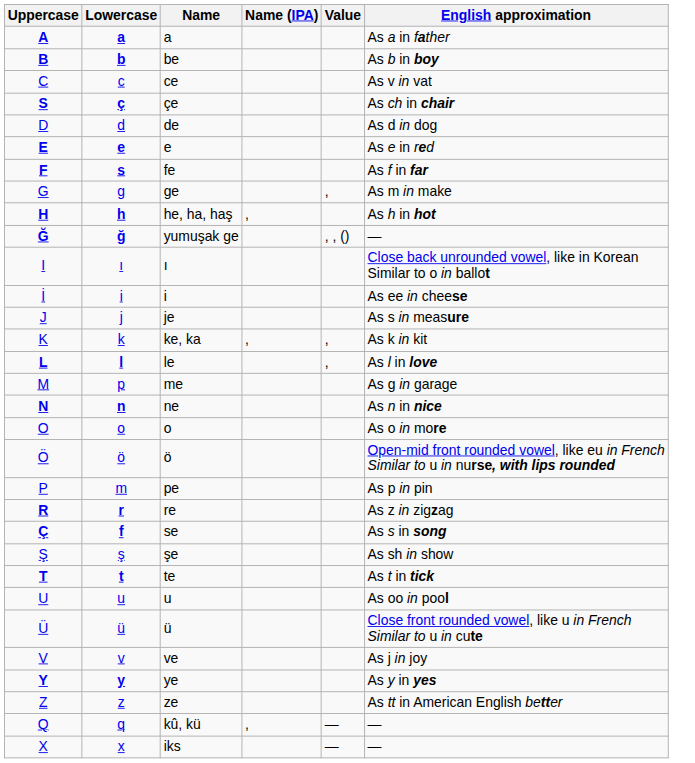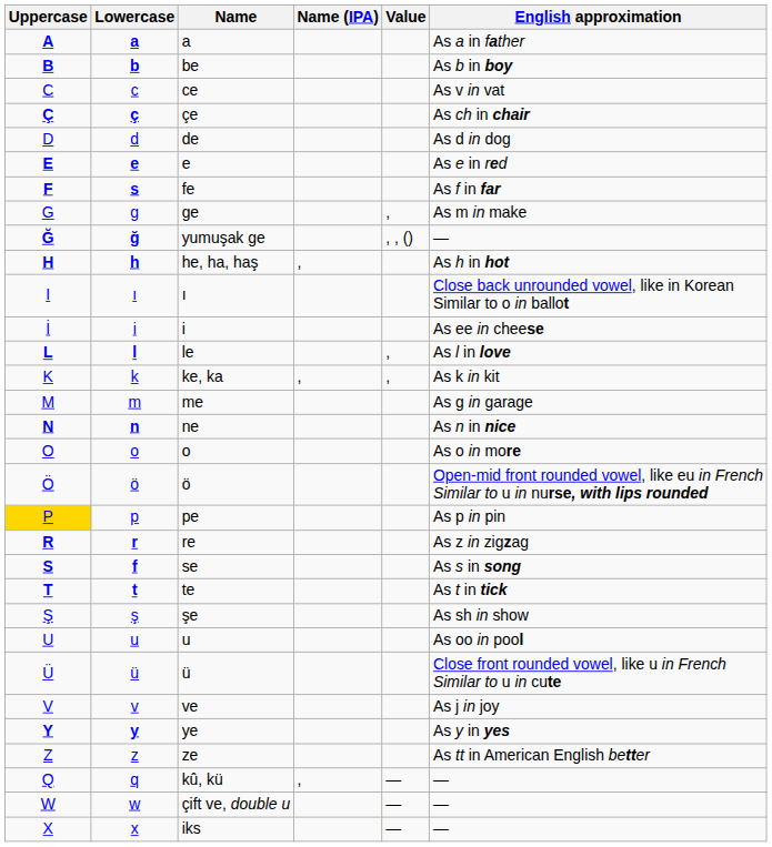 <table class="wikitable">
 <tr>
 <th>Uppercase</th>
 <th>Lowercase</th>
 <th>Name</th>
 <th>Name (<a href='#'>IPA</a>)</th>
 <th>Value</th>
 <th><a href='#'>English</a> approximation</th>
 </tr>
 <tr>
 <td style="text-align:center"><strong><a href='#'>A</a></strong></td>
 <td style="text-align:center"><strong><a href='#'>a</a></strong></td>
 <td>a</td>
 <td></td>
 <td></td>
 <td>As <em>a</em> in <em>f<strong>a</strong>ther</em></td>
 </tr>
 <tr>
 <td style="text-align:center"><strong><a href='#'>B</a></strong></td>
 <td style="text-align:center"><strong><a href='#'>b</a></strong></td>
 <td>be</td>
 <td></td>
 <td></td>
 <td>As <em>b</em> in <strong><em>b<strong>oy<em></td>
 </tr>
 <tr>
 <td style="text-align:center"></strong><a href='#'>C</a><strong></td>
 <td style="text-align:center"></strong><a href='#'>c</a><strong></td>
 <td>ce</td>
 <td></td>
 <td></td>
 <td>As </em>v<em> in </em></strong>v</strong>at</em></td>
 </tr>
 <tr>
-<td style="text-align:center"><strong><a href='#'>S</a></strong></td>
+<td style="text-align:center"><strong><a href='#'>Ç</a></strong></td>
 <td style="text-align:center"><strong><a href='#'>ç</a></strong></td>
 <td>çe</td>
 <td></td>
 <td></td>
 <td>As <em>ch</em> in <strong><em>ch<strong>air<em></td>
 </tr>
 <tr>
 <td style="text-align:center"></strong><a href='#'>D</a><strong></td>
 <td style="text-align:center"></strong><a href='#'>d</a><strong></td>
 <td>de</td>
 <td></td>
 <td></td>
 <td>As </em>d<em> in </em></strong>d</strong>og</em></td>
 </tr>
 <tr>
 <td style="text-align:center"><strong><a href='#'>E</a></strong></td>
 <td style="text-align:center"><strong><a href='#'>e</a></strong></td>
 <td>e</td>
 <td></td>
 <td></td>
 <td>As <em>e</em> in <em>r<strong>e</strong>d</em></td>
 </tr>
 <tr>
 <td style="text-align:center"><strong><a href='#'>F</a></strong></td>
 <td style="text-align:center"><strong><a href='#'>s</a></strong></td>
 <td>fe</td>
 <td></td>
 <td></td>
 <td>As <em>f</em> in <strong><em>f<strong>ar<em></td>
 </tr>
 <tr>
 <td style="text-align:center"></strong><a href='#'>G</a><strong></td>
 <td style="text-align:center"></strong><a href='#'>g</a><strong></td>
 <td>ge</td>
 <td></td>
 <td>, </td>
 <td>As </em>m<em> in </em></strong>m</strong>ake</em></td>
 </tr>
 <tr>
+<td style="text-align:center"><strong><a href='#'>Ğ</a></strong></td>
+<td style="text-align:center"><strong><a href='#'>ğ</a></strong></td>
+<td>yumuşak ge</td>
+<td></td>
+<td>, ,  ()</td>
+<td>—</td>
+</tr>
+<tr>
 <td style="text-align:center"><strong><a href='#'>H</a></strong></td>
 <td style="text-align:center"><strong><a href='#'>h</a></strong></td>
 <td>he, ha, haş</td>
 <td>, </td>
 <td></td>
 <td>As <em>h</em> in <strong><em>h<strong>ot<em></td>
-</tr>
-<tr>
-<td style="text-align:center"><strong><a href='#'>Ğ</a></strong></td>
-<td style="text-align:center"><strong><a href='#'>ğ</a></strong></td>
-<td>yumuşak ge</td>
-<td></td>
-<td>, ,  ()</td>
-<td>—</td>
 </tr>
 <tr>
 <td style="text-align:center"></strong><a href='#'>I</a><strong></td>
 <td style="text-align:center"></strong><a href='#'>ı</a><strong></td>
 <td>ı</td>
 <td></td>
 <td></td>
 <td><a href='#'>Close back unrounded vowel</a>, like   in Korean  <br> Similar to </em>o<em> in </em>ball</strong>o<strong>t<em></td>
 </tr>
 <tr>
 <td style="text-align:center"></strong><a href='#'>İ</a><strong></td>
 <td style="text-align:center"></strong><a href='#'>i</a><strong></td>
 <td>i</td>
 <td></td>
 <td></td>
 <td>As </em>ee<em> in </em>ch</strong>ee<strong>se<em></td>
 </tr>
 <tr>
-<td style="text-align:center"></strong><a href='#'>J</a><strong></td>
-<td style="text-align:center"></strong><a href='#'>j</a><strong></td>
-<td>je</td>
+<td style="text-align:center"><strong><a href='#'>L</a></strong></td>
+<td style="text-align:center"><strong><a href='#'>l</a></strong></td>
+<td>le</td>
 <td></td>
-<td></td>
-<td>As </em>s<em> in </em>mea</strong>s<strong>ure<em></td>
+<td>, </td>
+<td>As <em>l</em> in <strong><em>l<strong>ove<em></td>
 </tr>
 <tr>
 <td style="text-align:center"></strong><a href='#'>K</a><strong></td>
 <td style="text-align:center"></strong><a href='#'>k</a><strong></td>
 <td>ke, ka</td>
 <td>, </td>
 <td>, </td>
 <td>As </em>k<em> in </em></strong>k</strong>it</em></td>
 </tr>
 <tr>
-<td style="text-align:center"><strong><a href='#'>L</a></strong></td>
-<td style="text-align:center"><strong><a href='#'>l</a></strong></td>
-<td>le</td>
-<td></td>
-<td>, </td>
-<td>As <em>l</em> in <strong><em>l<strong>ove<em></td>
-</tr>
-<tr>
 <td style="text-align:center"></strong><a href='#'>M</a><strong></td>
-<td style="text-align:center"></strong><a href='#'>p</a><strong></td>
+<td style="text-align:center"></strong><a href='#'>m</a><strong></td>
 <td>me</td>
 <td></td>
 <td></td>
 <td>As </em>g<em> in </em></strong>g</strong>arage</em></td>
 </tr>
 <tr>
 <td style="text-align:center"><strong><a href='#'>N</a></strong></td>
 <td style="text-align:center"><strong><a href='#'>n</a></strong></td>
 <td>ne</td>
 <td></td>
 <td></td>
 <td>As <em>n</em> in <strong><em>n<strong>ice<em></td>
 </tr>
 <tr>
 <td style="text-align:center"></strong><a href='#'>O</a><strong></td>
 <td style="text-align:center"></strong><a href='#'>o</a><strong></td>
 <td>o</td>
 <td></td>
 <td></td>
 <td>As </em>o<em> in </em>m</strong>o<strong>re<em></td>
 </tr>
 <tr>
 <td style="text-align:center"></strong><a href='#'>Ö</a><strong></td>
 <td style="text-align:center"></strong><a href='#'>ö</a><strong></td>
 <td>ö</td>
 <td></td>
 <td></td>
 <td><a href='#'>Open-mid front rounded vowel</a>, like </em>eu<em> in French <br> Similar to </em>u<em> in </em>n</strong>u<strong>rse<em>, with lips rounded</td>
 </tr>
 <tr>
-<td style="text-align:center"></strong><a href='#'>P</a><strong></td>
-<td style="text-align:center"></strong><a href='#'>m</a><strong></td>
+<td style="background: gold; text-align:center"></strong><a href='#'>P</a><strong></td>
+<td style="text-align:center"></strong><a href='#'>p</a><strong></td>
 <td>pe</td>
 <td></td>
 <td></td>
 <td>As </em>p<em> in </em></strong>p</strong>in</em></td>
 </tr>
 <tr>
 <td style="text-align:center"><strong><a href='#'>R</a></strong></td>
 <td style="text-align:center"><strong><a href='#'>r</a></strong></td>
 <td>re</td>
 <td></td>
 <td></td>
 <td>As </em>z<em> in </em></strong>z</strong>ig<strong>z</strong>ag</em></td>
 </tr>
 <tr>
-<td style="text-align:center"><strong><a href='#'>Ç</a></strong></td>
+<td style="text-align:center"><strong><a href='#'>S</a></strong></td>
 <td style="text-align:center"><strong><a href='#'>f</a></strong></td>
 <td>se</td>
 <td></td>
 <td></td>
 <td>As <em>s</em> in <strong><em>s<strong>ong<em></td>
+</tr>
+<tr>
+<td style="text-align:center"><strong><a href='#'>T</a></strong></td>
+<td style="text-align:center"><strong><a href='#'>t</a></strong></td>
+<td>te</td>
+<td></td>
+<td></td>
+<td>As <em>t</em> in <strong><em>t<strong>ick<em></td>
 </tr>
 <tr>
 <td style="text-align:center"></strong><a href='#'>Ş</a><strong></td>
 <td style="text-align:center"></strong><a href='#'>ş</a><strong></td>
 <td>şe</td>
 <td></td>
 <td></td>
 <td>As </em>sh<em> in </em></strong>sh</strong>ow</em></td>
-</tr>
-<tr>
-<td style="text-align:center"><strong><a href='#'>T</a></strong></td>
-<td style="text-align:center"><strong><a href='#'>t</a></strong></td>
-<td>te</td>
-<td></td>
-<td></td>
-<td>As <em>t</em> in <strong><em>t<strong>ick<em></td>
 </tr>
 <tr>
 <td style="text-align:center"></strong><a href='#'>U</a><strong></td>
 <td style="text-align:center"></strong><a href='#'>u</a><strong></td>
 <td>u</td>
 <td></td>
 <td></td>
 <td>As </em>oo<em> in </em>p</strong>oo<strong>l<em></td>
 </tr>
 <tr>
 <td style="text-align:center"></strong><a href='#'>Ü</a><strong></td>
 <td style="text-align:center"></strong><a href='#'>ü</a><strong></td>
 <td>ü</td>
 <td></td>
 <td></td>
 <td><a href='#'>Close front rounded vowel</a>, like </em>u<em> in French <br>Similar to </em>u<em> in </em>c</strong>u<strong>te<em></td>
 </tr>
 <tr>
 <td style="text-align:center"></strong><a href='#'>V</a><strong></td>
 <td style="text-align:center"></strong><a href='#'>v</a><strong></td>
 <td>ve</td>
 <td></td>
 <td></td>
 <td>As </em>j<em> in </em></strong>j</strong>oy</em></td>
 </tr>
 <tr>
 <td style="text-align:center"><strong><a href='#'>Y</a></strong></td>
 <td style="text-align:center"><strong><a href='#'>y</a></strong></td>
 <td>ye</td>
 <td></td>
 <td></td>
 <td>As <em>y</em> in <strong><em>y<strong>es<em></td>
 </tr>
 <tr>
 <td style="text-align:center"></strong><a href='#'>Z</a><strong></td>
 <td style="text-align:center"></strong><a href='#'>z</a><strong></td>
 <td>ze</td>
 <td></td>
 <td></td>
 <td>As <em>tt</em> in American English <em>be<strong>tt</strong>er</em></td>
 </tr>
 <tr>
 <td style="text-align:center"><a href='#'>Q</a></td>
 <td style="text-align:center"><a href='#'>q</a></td>
 <td>kû, kü</td>
 <td>, </td>
 <td>—</td>
 <td>—</td>
 </tr>
 <tr>
+<td style="text-align:center"><a href='#'>W</a></td>
+<td style="text-align:center"><a href='#'>w</a></td>
+<td>çift ve, <em>double u</em></td>
+<td></td>
+<td>—</td>
+<td>—</td>
+</tr>
+<tr>
 <td style="text-align:center"><a href='#'>X</a></td>
 <td style="text-align:center"><a href='#'>x</a></td>
 <td>iks</td>
 <td></td>
 <td>—</td>
 <td>—</td>
 </tr>
 </table>
